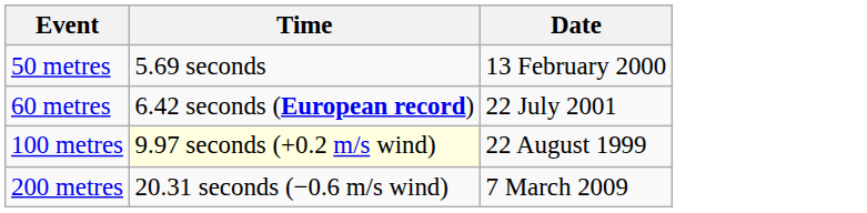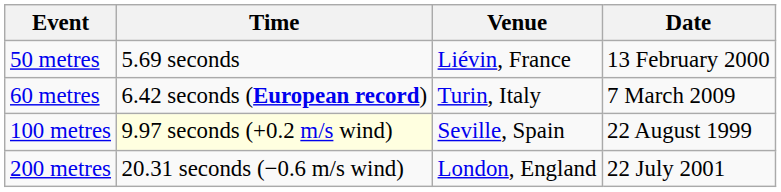 <table class=wikitable>
 <tr>
 <th>Event</th>
 <th>Time</th>
+<th>Venue</th>
 <th>Date</th>
 </tr>
 <tr>
 <td><a href='#'>50 metres</a></td>
 <td>5.69 seconds</td>
+<td><a href='#'>Liévin</a>, France</td>
 <td>13 February 2000</td>
 </tr>
 <tr>
 <td><a href='#'>60 metres</a></td>
 <td>6.42 seconds (<strong><a href='#'>European record</a></strong>)</td>
-<td>22 July 2001</td>
+<td><a href='#'>Turin</a>, Italy</td>
+<td>7 March 2009</td>
 </tr>
 <tr>
 <td><a href='#'>100 metres</a></td>
 <td style="background: lightyellow;">9.97 seconds (+0.2 <a href='#'>m/s</a> wind)</td>
+<td><a href='#'>Seville</a>, Spain</td>
 <td>22 August 1999</td>
 </tr>
 <tr>
 <td><a href='#'>200 metres</a></td>
 <td>20.31 seconds (−0.6 m/s wind)</td>
-<td>7 March 2009</td>
+<td><a href='#'>London</a>, England</td>
+<td>22 July 2001</td>
 </tr>
 </table>
